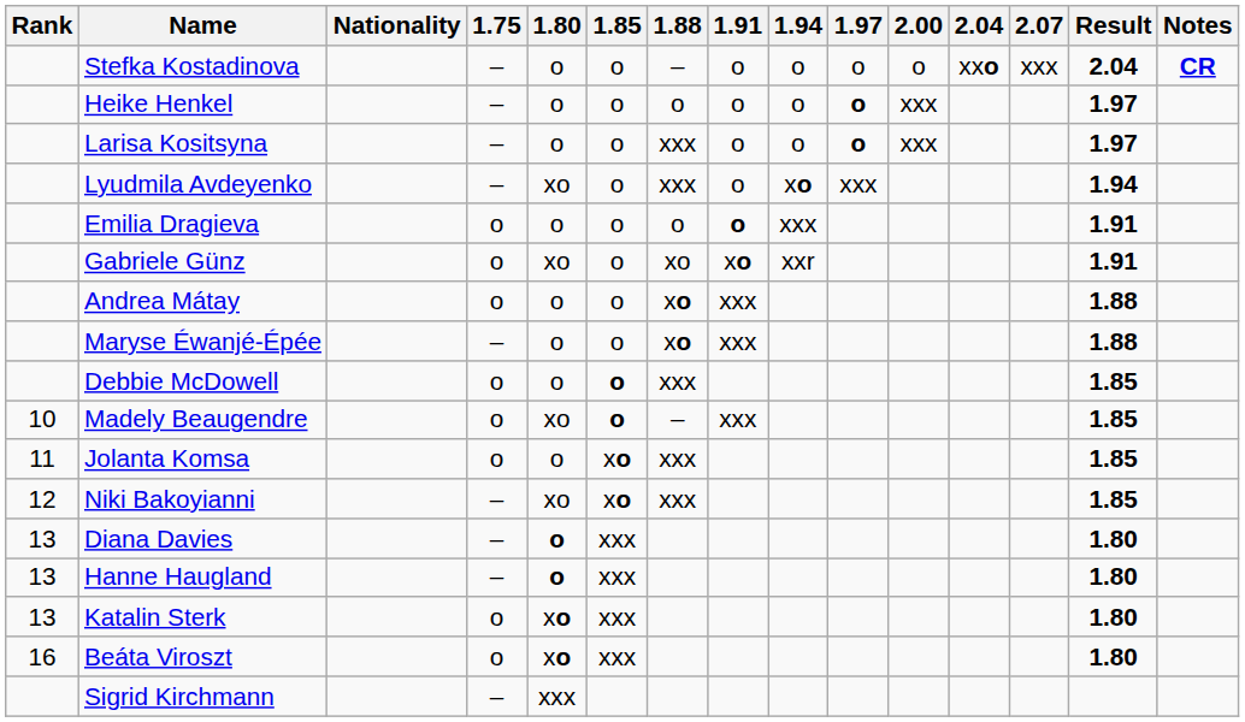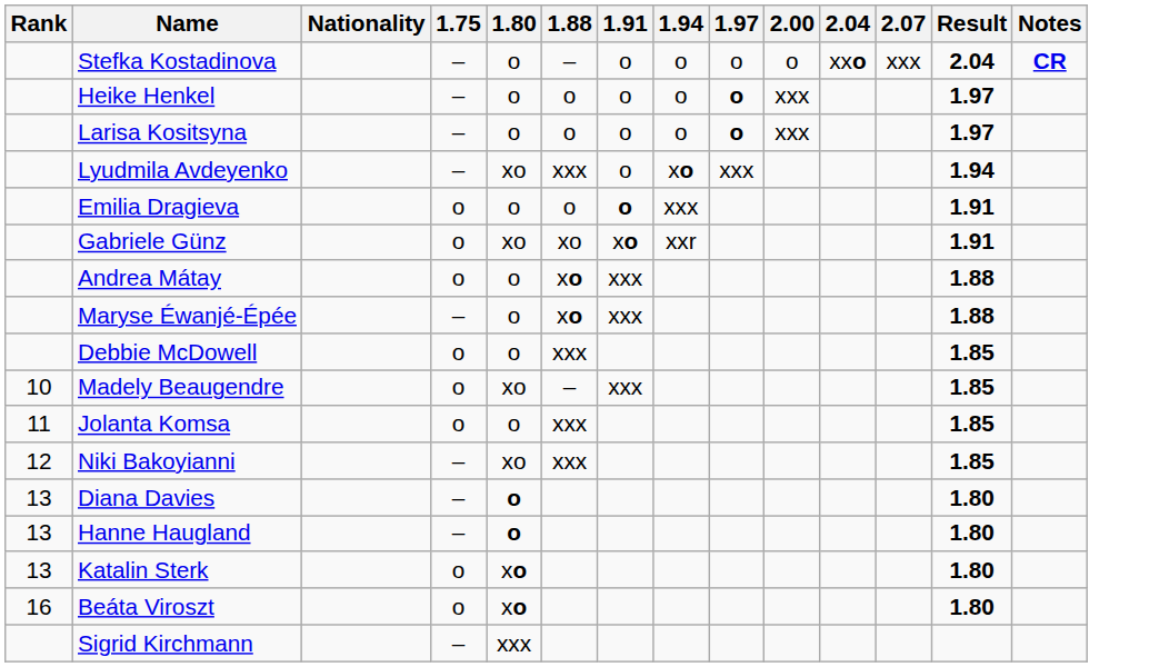 <table class="wikitable sortable" style="text-align:center;font-size:90%">
 <tr>
 <th>Rank</th>
 <th>Name</th>
 <th>Nationality</th>
 <th>1.75</th>
 <th>1.80</th>
-<th>1.85</th>
 <th>1.88</th>
 <th>1.91</th>
 <th>1.94</th>
 <th>1.97</th>
 <th>2.00</th>
 <th>2.04</th>
 <th>2.07</th>
 <th>Result</th>
 <th>Notes</th>
 </tr>
 <tr>
 <td></td>
 <td align="left"><a href='#'>Stefka Kostadinova</a></td>
 <td align=left></td>
 <td>–</td>
-<td>o</td>
 <td>o</td>
 <td>–</td>
 <td>o</td>
 <td>o</td>
 <td>o</td>
 <td>o</td>
 <td>xx<strong>o</strong></td>
 <td>xxx</td>
 <td><strong>2.04</strong></td>
 <td><strong><a href='#'>CR</a></strong></td>
 </tr>
 <tr>
 <td></td>
 <td align="left"><a href='#'>Heike Henkel</a></td>
 <td align=left></td>
 <td>–</td>
 <td>o</td>
 <td>o</td>
 <td>o</td>
 <td>o</td>
-<td>o</td>
 <td><strong>o</strong></td>
 <td>xxx</td>
 <td></td>
 <td></td>
 <td><strong>1.97</strong></td>
 <td></td>
 </tr>
 <tr>
 <td></td>
 <td align="left"><a href='#'>Larisa Kositsyna</a></td>
 <td align=left></td>
 <td>–</td>
 <td>o</td>
 <td>o</td>
-<td>xxx</td>
 <td>o</td>
 <td>o</td>
 <td><strong>o</strong></td>
 <td>xxx</td>
 <td></td>
 <td></td>
 <td><strong>1.97</strong></td>
 <td></td>
 </tr>
 <tr>
 <td></td>
 <td align="left"><a href='#'>Lyudmila Avdeyenko</a></td>
 <td align=left></td>
 <td>–</td>
 <td>xo</td>
-<td>o</td>
 <td>xxx</td>
 <td>o</td>
 <td>x<strong>o</strong></td>
 <td>xxx</td>
 <td></td>
 <td></td>
 <td></td>
 <td><strong>1.94</strong></td>
 <td></td>
 </tr>
 <tr>
 <td></td>
 <td align="left"><a href='#'>Emilia Dragieva</a></td>
 <td align=left></td>
-<td>o</td>
 <td>o</td>
 <td>o</td>
 <td>o</td>
 <td><strong>o</strong></td>
 <td>xxx</td>
 <td></td>
 <td></td>
 <td></td>
 <td></td>
 <td><strong>1.91</strong></td>
 <td></td>
 </tr>
 <tr>
 <td></td>
 <td align="left"><a href='#'>Gabriele Günz</a></td>
 <td align=left></td>
 <td>o</td>
 <td>xo</td>
-<td>o</td>
 <td>xo</td>
 <td>x<strong>o</strong></td>
 <td>xxr</td>
 <td></td>
 <td></td>
 <td></td>
 <td></td>
 <td><strong>1.91</strong></td>
 <td></td>
 </tr>
 <tr>
 <td></td>
 <td align="left"><a href='#'>Andrea Mátay</a></td>
 <td align=left></td>
-<td>o</td>
 <td>o</td>
 <td>o</td>
 <td>x<strong>o</strong></td>
 <td>xxx</td>
 <td></td>
 <td></td>
 <td></td>
 <td></td>
 <td></td>
 <td><strong>1.88</strong></td>
 <td></td>
 </tr>
 <tr>
 <td></td>
 <td align="left"><a href='#'>Maryse Éwanjé-Épée</a></td>
 <td align=left></td>
 <td>–</td>
 <td>o</td>
-<td>o</td>
 <td>x<strong>o</strong></td>
 <td>xxx</td>
 <td></td>
 <td></td>
 <td></td>
 <td></td>
 <td></td>
 <td><strong>1.88</strong></td>
 <td></td>
 </tr>
 <tr>
 <td></td>
 <td align="left"><a href='#'>Debbie McDowell</a></td>
 <td align=left></td>
 <td>o</td>
 <td>o</td>
-<td><strong>o</strong></td>
 <td>xxx</td>
 <td></td>
 <td></td>
 <td></td>
 <td></td>
 <td></td>
 <td></td>
 <td><strong>1.85</strong></td>
 <td></td>
 </tr>
 <tr>
 <td>10</td>
 <td align="left"><a href='#'>Madely Beaugendre</a></td>
 <td align=left></td>
 <td>o</td>
 <td>xo</td>
-<td><strong>o</strong></td>
 <td>–</td>
 <td>xxx</td>
 <td></td>
 <td></td>
 <td></td>
 <td></td>
 <td></td>
 <td><strong>1.85</strong></td>
 <td></td>
 </tr>
 <tr>
 <td>11</td>
 <td align="left"><a href='#'>Jolanta Komsa</a></td>
 <td align=left></td>
 <td>o</td>
 <td>o</td>
-<td>x<strong>o</strong></td>
 <td>xxx</td>
 <td></td>
 <td></td>
 <td></td>
 <td></td>
 <td></td>
 <td></td>
 <td><strong>1.85</strong></td>
 <td></td>
 </tr>
 <tr>
 <td>12</td>
 <td align="left"><a href='#'>Niki Bakoyianni</a></td>
 <td align=left></td>
 <td>–</td>
 <td>xo</td>
-<td>x<strong>o</strong></td>
 <td>xxx</td>
 <td></td>
 <td></td>
 <td></td>
 <td></td>
 <td></td>
 <td></td>
 <td><strong>1.85</strong></td>
 <td></td>
 </tr>
 <tr>
 <td>13</td>
 <td align="left"><a href='#'>Diana Davies</a></td>
 <td align=left></td>
 <td>–</td>
 <td><strong>o</strong></td>
-<td>xxx</td>
 <td></td>
 <td></td>
 <td></td>
 <td></td>
 <td></td>
 <td></td>
 <td></td>
 <td><strong>1.80</strong></td>
 <td></td>
 </tr>
 <tr>
 <td>13</td>
 <td align="left"><a href='#'>Hanne Haugland</a></td>
 <td align=left></td>
 <td>–</td>
 <td><strong>o</strong></td>
-<td>xxx</td>
 <td></td>
 <td></td>
 <td></td>
 <td></td>
 <td></td>
 <td></td>
 <td></td>
 <td><strong>1.80</strong></td>
 <td></td>
 </tr>
 <tr>
 <td>13</td>
 <td align="left"><a href='#'>Katalin Sterk</a></td>
 <td align=left></td>
 <td>o</td>
 <td>x<strong>o</strong></td>
-<td>xxx</td>
 <td></td>
 <td></td>
 <td></td>
 <td></td>
 <td></td>
 <td></td>
 <td></td>
 <td><strong>1.80</strong></td>
 <td></td>
 </tr>
 <tr>
 <td>16</td>
 <td align="left"><a href='#'>Beáta Viroszt</a></td>
 <td align=left></td>
 <td>o</td>
 <td>x<strong>o</strong></td>
-<td>xxx</td>
 <td></td>
 <td></td>
 <td></td>
 <td></td>
 <td></td>
 <td></td>
 <td></td>
 <td><strong>1.80</strong></td>
 <td></td>
 </tr>
 <tr>
 <td></td>
 <td align="left"><a href='#'>Sigrid Kirchmann</a></td>
 <td align=left></td>
 <td>–</td>
 <td>xxx</td>
 <td></td>
 <td></td>
 <td></td>
 <td></td>
 <td></td>
 <td></td>
 <td></td>
-<td></td>
 <td><strong></strong></td>
 <td></td>
 </tr>
 </table>
